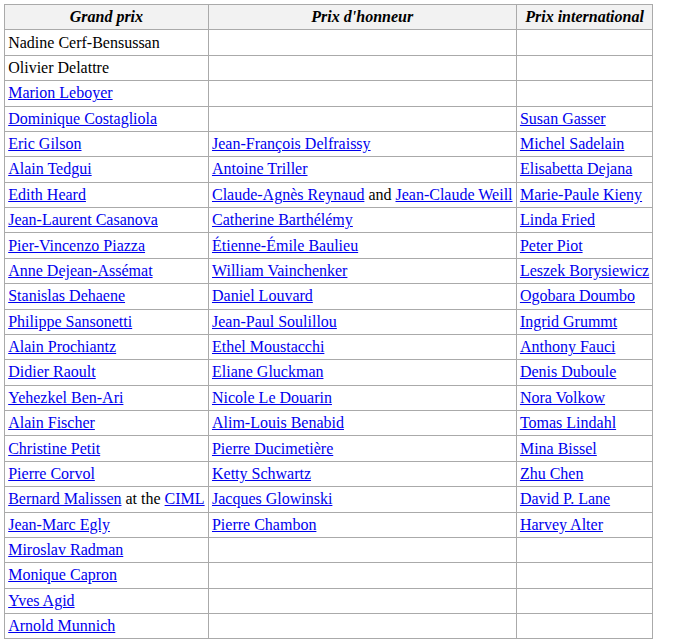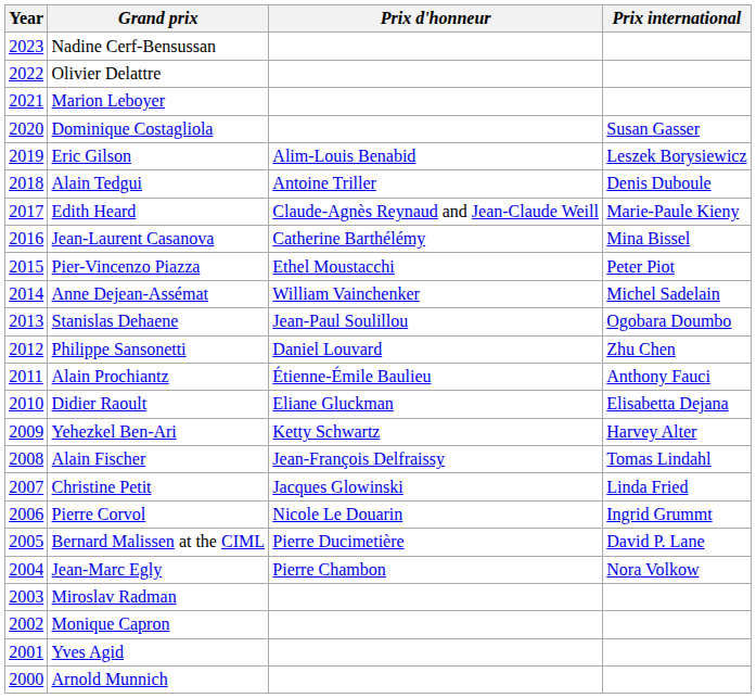 <table class="wikitable sortable" rules="all" cellpadding="1" cellspacing="0" style="margin: 1em 1em 1em 1em; border: 1px solid #999; background-color: white">
 <tr ---->
+<th>Year</th>
 <th><em>Grand prix</em></th>
 <th><em>Prix d'honneur</em></th>
 <th><em>Prix international</em></th>
 </tr>
 <tr>
+<td><a href='#'>2023</a></td>
 <td>Nadine Cerf-Bensussan</td>
 <td></td>
 <td></td>
 </tr>
 <tr>
+<td><a href='#'>2022</a></td>
 <td>Olivier Delattre</td>
 <td></td>
 <td></td>
 </tr>
 <tr>
+<td><a href='#'>2021</a></td>
 <td><a href='#'>Marion Leboyer</a></td>
 <td></td>
 <td></td>
 </tr>
 <tr>
+<td><a href='#'>2020</a></td>
 <td><a href='#'>Dominique Costagliola</a></td>
 <td></td>
 <td><a href='#'>Susan Gasser</a></td>
 </tr>
 <tr>
+<td><a href='#'>2019</a></td>
 <td><a href='#'>Eric Gilson</a></td>
-<td><a href='#'>Jean-François Delfraissy</a></td>
-<td><a href='#'>Michel Sadelain</a></td>
+<td><a href='#'>Alim-Louis Benabid</a></td>
+<td><a href='#'>Leszek Borysiewicz</a></td>
 </tr>
 <tr>
+<td><a href='#'>2018</a></td>
 <td><a href='#'>Alain Tedgui</a></td>
 <td><a href='#'>Antoine Triller</a></td>
-<td><a href='#'>Elisabetta Dejana</a></td>
+<td><a href='#'>Denis Duboule</a></td>
 </tr>
 <tr>
+<td><a href='#'>2017</a></td>
 <td><a href='#'>Edith Heard</a></td>
 <td><a href='#'>Claude-Agnès Reynaud</a> and <a href='#'>Jean-Claude Weill</a></td>
 <td><a href='#'>Marie-Paule Kieny</a></td>
 </tr>
 <tr ---->
+<td><a href='#'>2016</a></td>
 <td><a href='#'>Jean-Laurent Casanova</a></td>
 <td><a href='#'>Catherine Barthélémy</a></td>
+<td><a href='#'>Mina Bissel</a></td>
+</tr>
+<tr ---->
+<td><a href='#'>2015</a></td>
+<td><a href='#'>Pier-Vincenzo Piazza</a></td>
+<td><a href='#'>Ethel Moustacchi</a></td>
+<td><a href='#'>Peter Piot</a></td>
+</tr>
+<tr ---->
+<td><a href='#'>2014</a></td>
+<td><a href='#'>Anne Dejean-Assémat</a></td>
+<td><a href='#'>William Vainchenker</a></td>
+<td><a href='#'>Michel Sadelain</a></td>
+</tr>
+<tr ---->
+<td><a href='#'>2013</a></td>
+<td><a href='#'>Stanislas Dehaene</a></td>
+<td><a href='#'>Jean-Paul Soulillou</a></td>
+<td><a href='#'>Ogobara Doumbo</a></td>
+</tr>
+<tr ---->
+<td><a href='#'>2012</a></td>
+<td><a href='#'>Philippe Sansonetti</a></td>
+<td><a href='#'>Daniel Louvard</a></td>
+<td><a href='#'>Zhu Chen</a></td>
+</tr>
+<tr ---->
+<td><a href='#'>2011</a></td>
+<td><a href='#'>Alain Prochiantz</a></td>
+<td><a href='#'>Étienne-Émile Baulieu</a></td>
+<td><a href='#'>Anthony Fauci</a></td>
+</tr>
+<tr ---->
+<td><a href='#'>2010</a></td>
+<td><a href='#'>Didier Raoult</a></td>
+<td><a href='#'>Eliane Gluckman</a></td>
+<td><a href='#'>Elisabetta Dejana</a></td>
+</tr>
+<tr ---->
+<td><a href='#'>2009</a></td>
+<td><a href='#'>Yehezkel Ben-Ari</a></td>
+<td><a href='#'>Ketty Schwartz</a></td>
+<td><a href='#'>Harvey Alter</a></td>
+</tr>
+<tr ---->
+<td><a href='#'>2008</a></td>
+<td><a href='#'>Alain Fischer</a></td>
+<td><a href='#'>Jean-François Delfraissy</a></td>
+<td><a href='#'>Tomas Lindahl</a></td>
+</tr>
+<tr ---->
+<td><a href='#'>2007</a></td>
+<td><a href='#'>Christine Petit</a></td>
+<td><a href='#'>Jacques Glowinski</a></td>
 <td><a href='#'>Linda Fried</a></td>
 </tr>
 <tr ---->
-<td><a href='#'>Pier-Vincenzo Piazza</a></td>
-<td><a href='#'>Étienne-Émile Baulieu</a></td>
-<td><a href='#'>Peter Piot</a></td>
-</tr>
-<tr ---->
-<td><a href='#'>Anne Dejean-Assémat</a></td>
-<td><a href='#'>William Vainchenker</a></td>
-<td><a href='#'>Leszek Borysiewicz</a></td>
-</tr>
-<tr ---->
-<td><a href='#'>Stanislas Dehaene</a></td>
-<td><a href='#'>Daniel Louvard</a></td>
-<td><a href='#'>Ogobara Doumbo</a></td>
-</tr>
-<tr ---->
-<td><a href='#'>Philippe Sansonetti</a></td>
-<td><a href='#'>Jean-Paul Soulillou</a></td>
+<td><a href='#'>2006</a></td>
+<td><a href='#'>Pierre Corvol</a></td>
+<td><a href='#'>Nicole Le Douarin</a></td>
 <td><a href='#'>Ingrid Grummt</a></td>
 </tr>
 <tr ---->
-<td><a href='#'>Alain Prochiantz</a></td>
-<td><a href='#'>Ethel Moustacchi</a></td>
-<td><a href='#'>Anthony Fauci</a></td>
+<td><a href='#'>2005</a></td>
+<td><a href='#'>Bernard Malissen</a> at the <a href='#'>CIML</a></td>
+<td><a href='#'>Pierre Ducimetière</a></td>
+<td><a href='#'>David P. Lane</a></td>
 </tr>
 <tr ---->
-<td><a href='#'>Didier Raoult</a></td>
-<td><a href='#'>Eliane Gluckman</a></td>
-<td><a href='#'>Denis Duboule</a></td>
-</tr>
-<tr ---->
-<td><a href='#'>Yehezkel Ben-Ari</a></td>
-<td><a href='#'>Nicole Le Douarin</a></td>
+<td><a href='#'>2004</a></td>
+<td><a href='#'>Jean-Marc Egly</a></td>
+<td><a href='#'>Pierre Chambon</a></td>
 <td><a href='#'>Nora Volkow</a></td>
 </tr>
 <tr ---->
-<td><a href='#'>Alain Fischer</a></td>
-<td><a href='#'>Alim-Louis Benabid</a></td>
-<td><a href='#'>Tomas Lindahl</a></td>
-</tr>
-<tr ---->
-<td><a href='#'>Christine Petit</a></td>
-<td><a href='#'>Pierre Ducimetière</a></td>
-<td><a href='#'>Mina Bissel</a></td>
-</tr>
-<tr ---->
-<td><a href='#'>Pierre Corvol</a></td>
-<td><a href='#'>Ketty Schwartz</a></td>
-<td><a href='#'>Zhu Chen</a></td>
-</tr>
-<tr ---->
-<td><a href='#'>Bernard Malissen</a> at the <a href='#'>CIML</a></td>
-<td><a href='#'>Jacques Glowinski</a></td>
-<td><a href='#'>David P. Lane</a></td>
-</tr>
-<tr ---->
-<td><a href='#'>Jean-Marc Egly</a></td>
-<td><a href='#'>Pierre Chambon</a></td>
-<td><a href='#'>Harvey Alter</a></td>
-</tr>
-<tr ---->
+<td><a href='#'>2003</a></td>
 <td><a href='#'>Miroslav Radman</a></td>
 <td></td>
 <td></td>
 </tr>
 <tr ---->
+<td><a href='#'>2002</a></td>
 <td><a href='#'>Monique Capron</a></td>
 <td></td>
 <td></td>
 </tr>
 <tr ---->
+<td><a href='#'>2001</a></td>
 <td><a href='#'>Yves Agid</a></td>
 <td></td>
 <td></td>
 </tr>
 <tr ---->
+<td><a href='#'>2000</a></td>
 <td><a href='#'>Arnold Munnich</a></td>
 <td></td>
 <td></td>
 </tr>
 </table>
